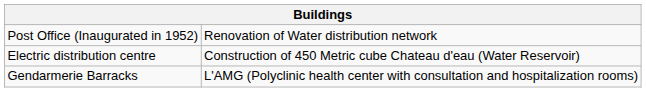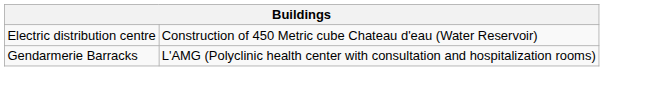 <table class="wikitable">
 <tr>
 <th colspan="2">Buildings</th>
-</tr>
-<tr>
-<td>Post Office (Inaugurated in 1952)</td>
-<td>Renovation of Water distribution network</td>
 </tr>
 <tr>
 <td>Electric distribution centre</td>
 <td>Construction of 450 Metric cube Chateau d'eau (Water Reservoir)</td>
 </tr>
 <tr>
 <td>Gendarmerie Barracks</td>
 <td>L'AMG (Polyclinic health center with consultation and hospitalization rooms)</td>
 </tr>
 </table>
